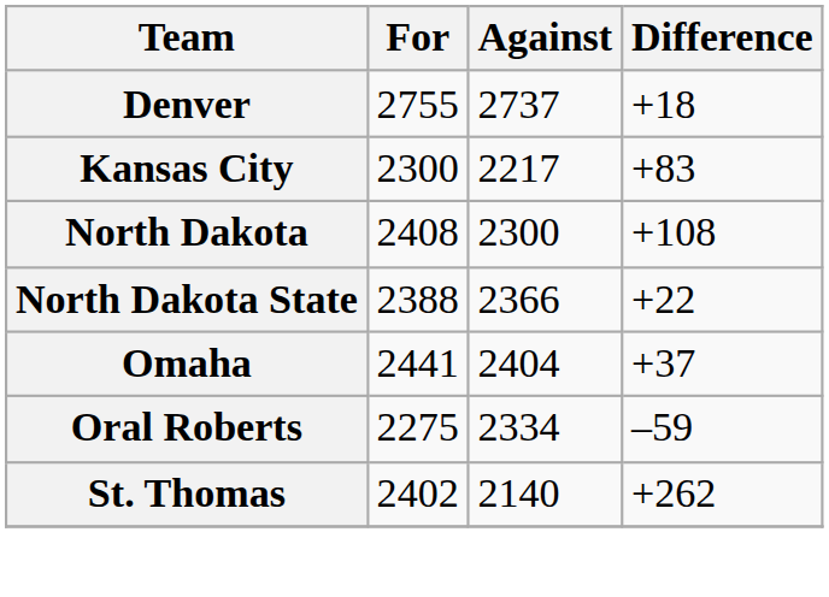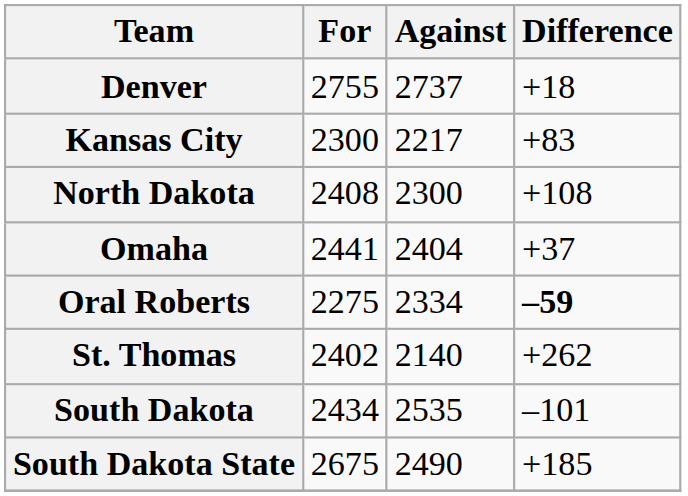 <table class="wikitable sortable">
 <tr>
 <th scope="col">Team</th>
 <th scope="col">For</th>
 <th scope="col">Against</th>
 <th scope="col">Difference</th>
 </tr>
 <tr>
 <th style=>Denver</th>
 <td>2755</td>
 <td>2737</td>
 <td>+18</td>
 </tr>
 <tr>
 <th style=>Kansas City</th>
 <td>2300</td>
 <td>2217</td>
 <td>+83</td>
 </tr>
 <tr>
 <th style=>North Dakota</th>
 <td>2408</td>
 <td>2300</td>
 <td>+108</td>
 </tr>
 <tr>
-<th style=>North Dakota State</th>
-<td>2388</td>
-<td>2366</td>
-<td>+22</td>
-</tr>
-<tr>
 <th style=>Omaha</th>
 <td>2441</td>
 <td>2404</td>
 <td>+37</td>
 </tr>
 <tr>
 <th style=>Oral Roberts</th>
 <td>2275</td>
 <td>2334</td>
-<td>–59</td>
+<td><strong>–59</strong></td>
 </tr>
 <tr>
 <th style=>St. Thomas</th>
 <td>2402</td>
 <td>2140</td>
 <td>+262</td>
 </tr>
 <tr>
+<th style=>South Dakota</th>
+<td>2434</td>
+<td>2535</td>
+<td>–101</td>
+</tr>
+<tr>
+<th style=>South Dakota State</th>
+<td>2675</td>
+<td>2490</td>
+<td>+185</td>
+</tr>
+<tr>
 </tr>
 </table>
